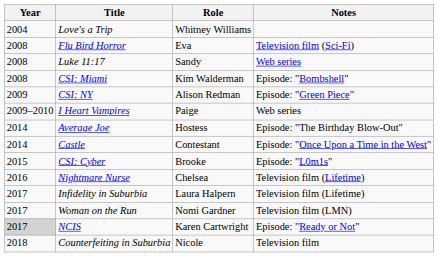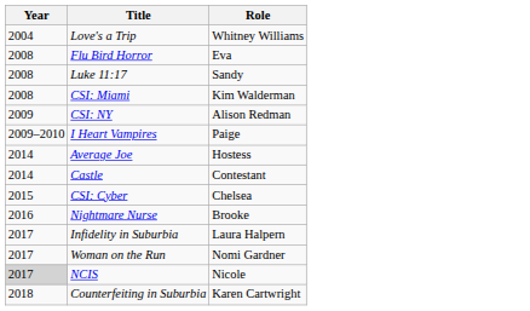 <table class="wikitable sortable">
 <tr>
 <th>Year</th>
 <th>Title</th>
 <th>Role</th>
-<th>Notes</th>
 </tr>
 <tr>
 <td>2004</td>
 <td><em>Love's a Trip</em></td>
 <td>Whitney Williams</td>
-<td></td>
 </tr>
 <tr>
 <td>2008</td>
 <td><em><a href='#'>Flu Bird Horror</a></em></td>
 <td>Eva</td>
-<td><a href='#'>Television film</a> (<a href='#'>Sci-Fi</a>)</td>
 </tr>
 <tr>
 <td>2008</td>
 <td><em>Luke 11:17</em></td>
 <td>Sandy</td>
-<td><a href='#'>Web series</a></td>
 </tr>
 <tr>
 <td>2008</td>
 <td><em><a href='#'>CSI: Miami</a></em></td>
 <td>Kim Walderman</td>
-<td>Episode: "<a href='#'>Bombshell</a>"</td>
 </tr>
 <tr>
 <td>2009</td>
 <td><em><a href='#'>CSI: NY</a></em></td>
 <td>Alison Redman</td>
-<td>Episode: "<a href='#'>Green Piece</a>"</td>
 </tr>
 <tr>
 <td>2009–2010</td>
 <td><em><a href='#'>I Heart Vampires</a></em></td>
 <td>Paige</td>
-<td>Web series</td>
 </tr>
 <tr>
 <td>2014</td>
 <td><em><a href='#'>Average Joe</a></em></td>
 <td>Hostess</td>
-<td>Episode: "The Birthday Blow-Out"</td>
 </tr>
 <tr>
 <td>2014</td>
 <td><em><a href='#'>Castle</a></em></td>
 <td>Contestant</td>
-<td>Episode: "<a href='#'>Once Upon a Time in the West</a>"</td>
 </tr>
 <tr>
 <td>2015</td>
 <td><em><a href='#'>CSI: Cyber</a></em></td>
-<td>Brooke</td>
-<td>Episode: "<a href='#'>L0m1s</a>"</td>
+<td>Chelsea</td>
 </tr>
 <tr>
 <td>2016</td>
 <td><em><a href='#'>Nightmare Nurse</a></em></td>
-<td>Chelsea</td>
-<td>Television film (<a href='#'>Lifetime</a>)</td>
+<td>Brooke</td>
 </tr>
 <tr>
 <td>2017</td>
 <td><em>Infidelity in Suburbia</em></td>
 <td>Laura Halpern</td>
-<td>Television film (Lifetime)</td>
 </tr>
 <tr>
 <td>2017</td>
 <td><em>Woman on the Run</em></td>
 <td>Nomi Gardner</td>
-<td>Television film (LMN)</td>
 </tr>
 <tr>
 <td style="background: lightgrey;">2017</td>
 <td><em><a href='#'>NCIS</a></em></td>
-<td>Karen Cartwright</td>
-<td>Episode: "<a href='#'>Ready or Not</a>"</td>
+<td>Nicole</td>
 </tr>
 <tr>
 <td>2018</td>
 <td><em>Counterfeiting in Suburbia</em></td>
-<td>Nicole</td>
-<td>Television film</td>
+<td>Karen Cartwright</td>
 </tr>
 </table>
